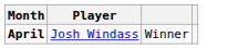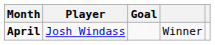 <table class="wikitable" style="text-align:left">
 <tr>
 <th>Month</th>
 <th>Player</th>
+<th>Goal</th>
 <th></th>
 <th></th>
 </tr>
 <tr>
 <td align=center><strong>April</strong></td>
 <td> <a href='#'>Josh Windass</a></td>
+<td></td>
 <td>Winner</td>
 <td></td>
 </tr>
 </table>
